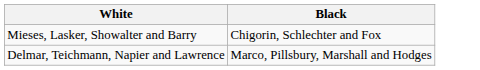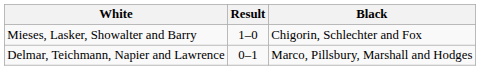 <table class="wikitable">
 <tr>
 <th>White</th>
+<th>Result</th>
 <th>Black</th>
 </tr>
 <tr>
 <td>Mieses, Lasker, Showalter and Barry</td>
+<td align=center>1–0</td>
 <td>Chigorin, Schlechter and Fox</td>
 </tr>
 <tr>
 <td>Delmar, Teichmann, Napier and Lawrence</td>
+<td align=center>0–1</td>
 <td>Marco, Pillsbury, Marshall and Hodges</td>
 </tr>
 </table>
